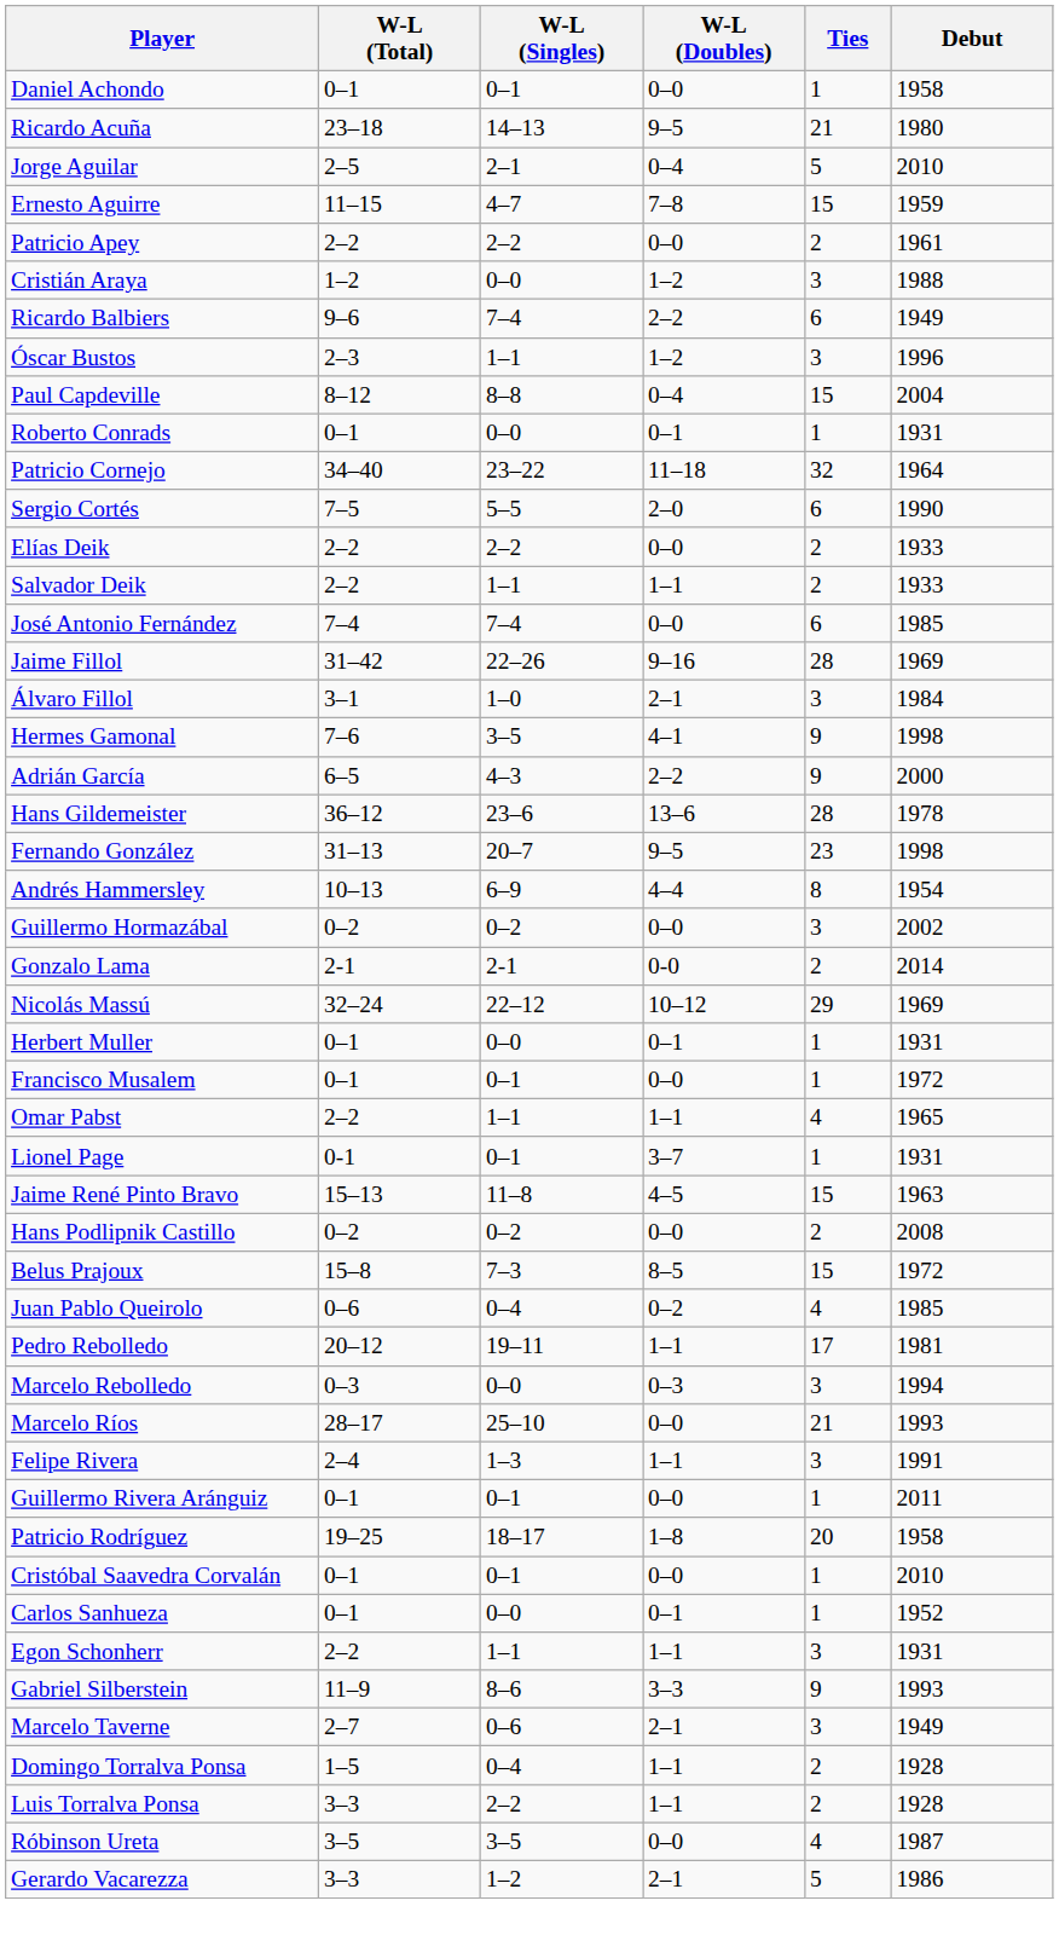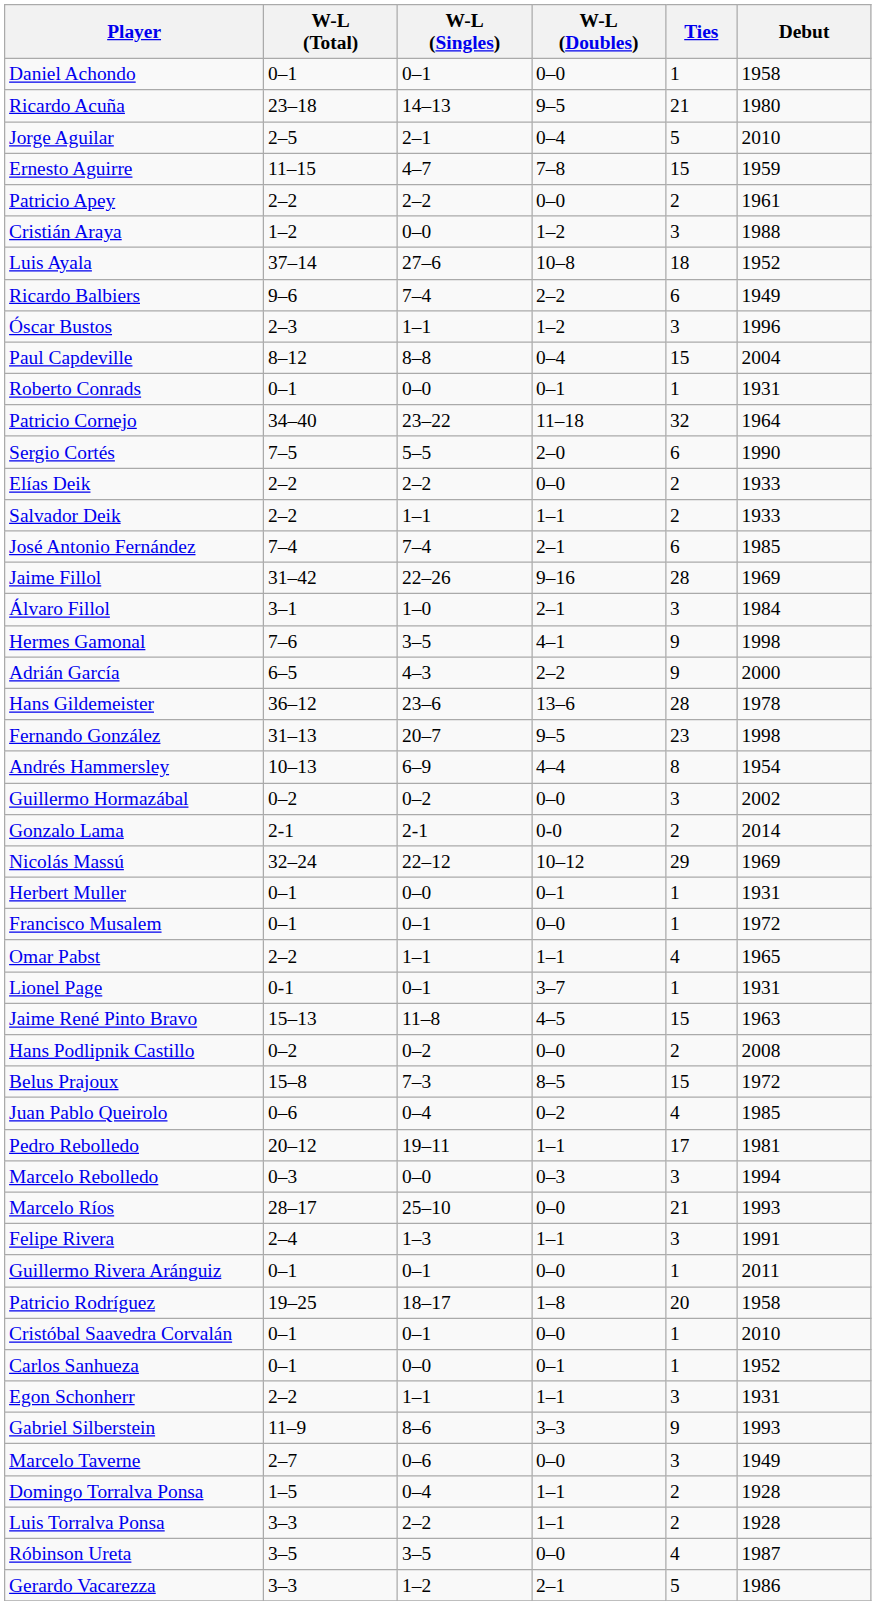 <table class="wikitable sortable" style=font-size:97%>
 <tr>
 <th width=200><a href='#'>Player</a></th>
 <th width=100>W-L<br>(Total)</th>
 <th width=100>W-L<br>(<a href='#'>Singles</a>)</th>
 <th width=100>W-L<br>(<a href='#'>Doubles</a>)</th>
 <th width=50><a href='#'>Ties</a></th>
 <th width=100>Debut</th>
 </tr>
 <tr>
 <td><a href='#'>Daniel Achondo</a></td>
 <td>0–1</td>
 <td>0–1</td>
 <td>0–0</td>
 <td>1</td>
 <td>1958</td>
 </tr>
 <tr>
 <td><a href='#'>Ricardo Acuña</a></td>
 <td>23–18</td>
 <td>14–13</td>
 <td>9–5</td>
 <td>21</td>
 <td>1980</td>
 </tr>
 <tr>
 <td><a href='#'>Jorge Aguilar</a></td>
 <td>2–5</td>
 <td>2–1</td>
 <td>0–4</td>
 <td>5</td>
 <td>2010</td>
 </tr>
 <tr>
 <td><a href='#'>Ernesto Aguirre</a></td>
 <td>11–15</td>
 <td>4–7</td>
 <td>7–8</td>
 <td>15</td>
 <td>1959</td>
 </tr>
 <tr>
 <td><a href='#'>Patricio Apey</a></td>
 <td>2–2</td>
 <td>2–2</td>
 <td>0–0</td>
 <td>2</td>
 <td>1961</td>
 </tr>
 <tr>
 <td><a href='#'>Cristián Araya</a></td>
 <td>1–2</td>
 <td>0–0</td>
 <td>1–2</td>
 <td>3</td>
 <td>1988</td>
+</tr>
+<tr>
+<td><a href='#'>Luis Ayala</a></td>
+<td>37–14</td>
+<td>27–6</td>
+<td>10–8</td>
+<td>18</td>
+<td>1952</td>
 </tr>
 <tr>
 <td><a href='#'>Ricardo Balbiers</a></td>
 <td>9–6</td>
 <td>7–4</td>
 <td>2–2</td>
 <td>6</td>
 <td>1949</td>
 </tr>
 <tr>
 <td><a href='#'>Óscar Bustos</a></td>
 <td>2–3</td>
 <td>1–1</td>
 <td>1–2</td>
 <td>3</td>
 <td>1996</td>
 </tr>
 <tr>
 <td><a href='#'>Paul Capdeville</a></td>
 <td>8–12</td>
 <td>8–8</td>
 <td>0–4</td>
 <td>15</td>
 <td>2004</td>
 </tr>
 <tr>
 <td><a href='#'>Roberto Conrads</a></td>
 <td>0–1</td>
 <td>0–0</td>
 <td>0–1</td>
 <td>1</td>
 <td>1931</td>
 </tr>
 <tr>
 <td><a href='#'>Patricio Cornejo</a></td>
 <td>34–40</td>
 <td>23–22</td>
 <td>11–18</td>
 <td>32</td>
 <td>1964</td>
 </tr>
 <tr>
 <td><a href='#'>Sergio Cortés</a></td>
 <td>7–5</td>
 <td>5–5</td>
 <td>2–0</td>
 <td>6</td>
 <td>1990</td>
 </tr>
 <tr>
 <td><a href='#'>Elías Deik</a></td>
 <td>2–2</td>
 <td>2–2</td>
 <td>0–0</td>
 <td>2</td>
 <td>1933</td>
 </tr>
 <tr>
 <td><a href='#'>Salvador Deik</a></td>
 <td>2–2</td>
 <td>1–1</td>
 <td>1–1</td>
 <td>2</td>
 <td>1933</td>
 </tr>
 <tr>
 <td><a href='#'>José Antonio Fernández</a></td>
 <td>7–4</td>
 <td>7–4</td>
-<td>0–0</td>
+<td>2–1</td>
 <td>6</td>
 <td>1985</td>
 </tr>
 <tr>
 <td><a href='#'>Jaime Fillol</a></td>
 <td>31–42</td>
 <td>22–26</td>
 <td>9–16</td>
 <td>28</td>
 <td>1969</td>
 </tr>
 <tr>
 <td><a href='#'>Álvaro Fillol</a></td>
 <td>3–1</td>
 <td>1–0</td>
 <td>2–1</td>
 <td>3</td>
 <td>1984</td>
 </tr>
 <tr>
 <td><a href='#'>Hermes Gamonal</a></td>
 <td>7–6</td>
 <td>3–5</td>
 <td>4–1</td>
 <td>9</td>
 <td>1998</td>
 </tr>
 <tr>
 <td><a href='#'>Adrián García</a></td>
 <td>6–5</td>
 <td>4–3</td>
 <td>2–2</td>
 <td>9</td>
 <td>2000</td>
 </tr>
 <tr>
 <td><a href='#'>Hans Gildemeister</a></td>
 <td>36–12</td>
 <td>23–6</td>
 <td>13–6</td>
 <td>28</td>
 <td>1978</td>
 </tr>
 <tr>
 <td><a href='#'>Fernando González</a></td>
 <td>31–13</td>
 <td>20–7</td>
 <td>9–5</td>
 <td>23</td>
 <td>1998</td>
 </tr>
 <tr>
 <td><a href='#'>Andrés Hammersley</a></td>
 <td>10–13</td>
 <td>6–9</td>
 <td>4–4</td>
 <td>8</td>
 <td>1954</td>
 </tr>
 <tr>
 <td><a href='#'>Guillermo Hormazábal</a></td>
 <td>0–2</td>
 <td>0–2</td>
 <td>0–0</td>
 <td>3</td>
 <td>2002</td>
 </tr>
 <tr>
 <td><a href='#'>Gonzalo Lama</a></td>
 <td>2-1</td>
 <td>2-1</td>
 <td>0-0</td>
 <td>2</td>
 <td>2014</td>
 </tr>
 <tr>
 <td><a href='#'>Nicolás Massú</a></td>
 <td>32–24</td>
 <td>22–12</td>
 <td>10–12</td>
 <td>29</td>
 <td>1969</td>
 </tr>
 <tr>
 <td><a href='#'>Herbert Muller</a></td>
 <td>0–1</td>
 <td>0–0</td>
 <td>0–1</td>
 <td>1</td>
 <td>1931</td>
 </tr>
 <tr>
 <td><a href='#'>Francisco Musalem</a></td>
 <td>0–1</td>
 <td>0–1</td>
 <td>0–0</td>
 <td>1</td>
 <td>1972</td>
 </tr>
 <tr>
 <td><a href='#'>Omar Pabst</a></td>
 <td>2–2</td>
 <td>1–1</td>
 <td>1–1</td>
 <td>4</td>
 <td>1965</td>
 </tr>
 <tr>
 <td><a href='#'>Lionel Page</a></td>
 <td>0-1</td>
 <td>0–1</td>
 <td>3–7</td>
 <td>1</td>
 <td>1931</td>
 </tr>
 <tr>
 <td><a href='#'>Jaime René Pinto Bravo</a></td>
 <td>15–13</td>
 <td>11–8</td>
 <td>4–5</td>
 <td>15</td>
 <td>1963</td>
 </tr>
 <tr>
 <td><a href='#'>Hans Podlipnik Castillo</a></td>
 <td>0–2</td>
 <td>0–2</td>
 <td>0–0</td>
 <td>2</td>
 <td>2008</td>
 </tr>
 <tr>
 <td><a href='#'>Belus Prajoux</a></td>
 <td>15–8</td>
 <td>7–3</td>
 <td>8–5</td>
 <td>15</td>
 <td>1972</td>
 </tr>
 <tr>
 <td><a href='#'>Juan Pablo Queirolo</a></td>
 <td>0–6</td>
 <td>0–4</td>
 <td>0–2</td>
 <td>4</td>
 <td>1985</td>
 </tr>
 <tr>
 <td><a href='#'>Pedro Rebolledo</a></td>
 <td>20–12</td>
 <td>19–11</td>
 <td>1–1</td>
 <td>17</td>
 <td>1981</td>
 </tr>
 <tr>
 <td><a href='#'>Marcelo Rebolledo</a></td>
 <td>0–3</td>
 <td>0–0</td>
 <td>0–3</td>
 <td>3</td>
 <td>1994</td>
 </tr>
 <tr>
 <td><a href='#'>Marcelo Ríos</a></td>
 <td>28–17</td>
 <td>25–10</td>
 <td>0–0</td>
 <td>21</td>
 <td>1993</td>
 </tr>
 <tr>
 <td><a href='#'>Felipe Rivera</a></td>
 <td>2–4</td>
 <td>1–3</td>
 <td>1–1</td>
 <td>3</td>
 <td>1991</td>
 </tr>
 <tr>
 <td><a href='#'>Guillermo Rivera Aránguiz</a></td>
 <td>0–1</td>
 <td>0–1</td>
 <td>0–0</td>
 <td>1</td>
 <td>2011</td>
 </tr>
 <tr>
 <td><a href='#'>Patricio Rodríguez</a></td>
 <td>19–25</td>
 <td>18–17</td>
 <td>1–8</td>
 <td>20</td>
 <td>1958</td>
 </tr>
 <tr>
 <td><a href='#'>Cristóbal Saavedra Corvalán</a></td>
 <td>0–1</td>
 <td>0–1</td>
 <td>0–0</td>
 <td>1</td>
 <td>2010</td>
 </tr>
 <tr>
 <td><a href='#'>Carlos Sanhueza</a></td>
 <td>0–1</td>
 <td>0–0</td>
 <td>0–1</td>
 <td>1</td>
 <td>1952</td>
 </tr>
 <tr>
 <td><a href='#'>Egon Schonherr</a></td>
 <td>2–2</td>
 <td>1–1</td>
 <td>1–1</td>
 <td>3</td>
 <td>1931</td>
 </tr>
 <tr>
 <td><a href='#'>Gabriel Silberstein</a></td>
 <td>11–9</td>
 <td>8–6</td>
 <td>3–3</td>
 <td>9</td>
 <td>1993</td>
 </tr>
 <tr>
 <td><a href='#'>Marcelo Taverne</a></td>
 <td>2–7</td>
 <td>0–6</td>
-<td>2–1</td>
+<td>0–0</td>
 <td>3</td>
 <td>1949</td>
 </tr>
 <tr>
 <td><a href='#'>Domingo Torralva Ponsa</a></td>
 <td>1–5</td>
 <td>0–4</td>
 <td>1–1</td>
 <td>2</td>
 <td>1928</td>
 </tr>
 <tr>
 <td><a href='#'>Luis Torralva Ponsa</a></td>
 <td>3–3</td>
 <td>2–2</td>
 <td>1–1</td>
 <td>2</td>
 <td>1928</td>
 </tr>
 <tr>
 <td><a href='#'>Róbinson Ureta</a></td>
 <td>3–5</td>
 <td>3–5</td>
 <td>0–0</td>
 <td>4</td>
 <td>1987</td>
 </tr>
 <tr>
 <td><a href='#'>Gerardo Vacarezza</a></td>
 <td>3–3</td>
 <td>1–2</td>
 <td>2–1</td>
 <td>5</td>
 <td>1986</td>
 </tr>
 </table>
